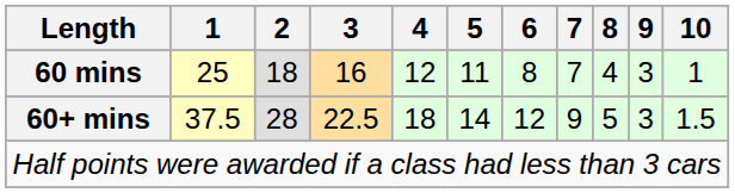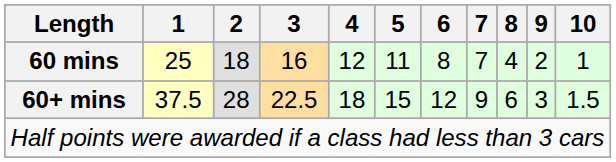 <table class="wikitable" style="font-size: 85%;">
 <tr>
 <th>Length</th>
 <th>1</th>
 <th>2</th>
 <th>3</th>
 <th>4</th>
 <th>5</th>
 <th>6</th>
 <th>7</th>
 <th>8</th>
 <th>9</th>
 <th>10</th>
 </tr>
 <tr align="center">
 <th>60 mins</th>
 <td style="background:#FFFFBF;">25</td>
 <td style="background:#DFDFDF;">18</td>
 <td style="background:#FFDF9F;">16</td>
 <td style="background:#DFFFDF;">12</td>
 <td style="background:#DFFFDF;">11</td>
 <td style="background:#DFFFDF;">8</td>
 <td style="background:#DFFFDF;">7</td>
 <td style="background:#DFFFDF;">4</td>
-<td style="background:#DFFFDF;">3</td>
+<td style="background:#DFFFDF;">2</td>
 <td style="background:#DFFFDF;">1</td>
 </tr>
 <tr align="center">
 <th>60+ mins</th>
 <td style="background:#FFFFBF;">37.5</td>
 <td style="background:#DFDFDF;">28</td>
 <td style="background:#FFDF9F;">22.5</td>
 <td style="background:#DFFFDF;">18</td>
-<td style="background:#DFFFDF;">14</td>
+<td style="background:#DFFFDF;">15</td>
 <td style="background:#DFFFDF;">12</td>
 <td style="background:#DFFFDF;">9</td>
-<td style="background:#DFFFDF;">5</td>
+<td style="background:#DFFFDF;">6</td>
 <td style="background:#DFFFDF;">3</td>
 <td style="background:#DFFFDF;">1.5</td>
 </tr>
 <tr>
 <td colspan=11 align=center><em>Half points were awarded if a class had less than 3 cars</em></td>
 </tr>
 </table>
